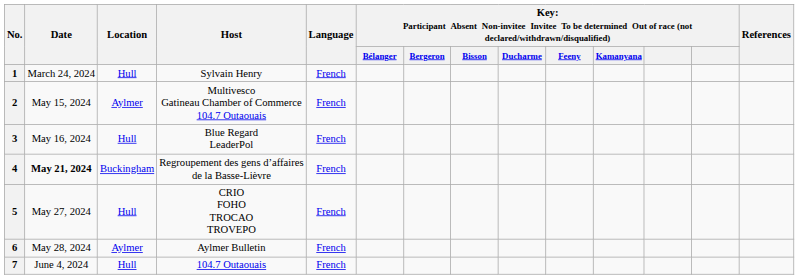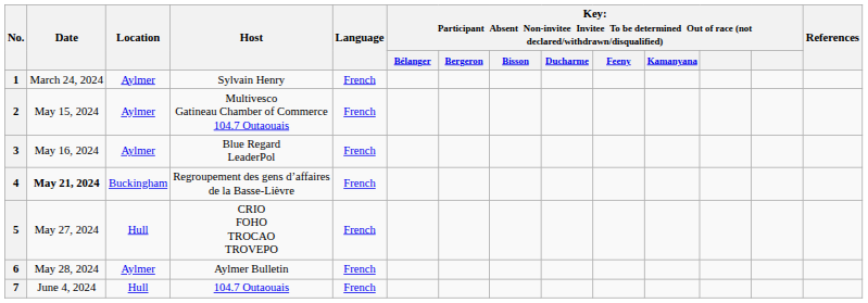 <table class="wikitable" style="font-size:85%; text-align:center;">
 <tr>
 <th rowspan="2" style="white-space:nowrap;">No.</th>
 <th rowspan="2">Date</th>
 <th rowspan="2">Location</th>
 <th rowspan="2">Host</th>
 <th rowspan="2">Language</th>
 <th colspan="8">Key:<br> <small>Participant </small>  <small>Absent </small>  <small>Non-invitee </small>  <small>Invitee </small>  <small>To be determined </small> <small>Out of race (not declared/withdrawn/disqualified)</small></th>
 <th rowspan="2">References</th>
 </tr>
 <tr>
 <th scope="col" style="width:4em;"><small><a href='#'>Bélanger</a></small></th>
 <th scope="col" style="width:4em;"><small><a href='#'>Bergeron</a></small></th>
 <th scope="col" style="width:4em;"><small><a href='#'>Bisson</a></small></th>
 <th scope="col" style="width:4em;"><small><a href='#'>Ducharme</a></small></th>
 <th scope="col" style="width:4em;"><small><a href='#'>Feeny</a></small></th>
 <th scope="col" style="width:4em;"><small><a href='#'>Kamanyana</a></small></th>
 <th scope="col" style="width:4em;"><small></small></th>
 <th scope="col" style="width:4em;"><small></small></th>
 </tr>
 <tr>
 <th>1</th>
 <td style="white-space:nowrap;">March 24, 2024</td>
-<td style="white-space:nowrap;"><a href='#'>Hull</a></td>
+<td style="white-space:nowrap;"><a href='#'>Aylmer</a></td>
 <td style="white-space:nowrap; text-align:center;">Sylvain Henry</td>
 <td style="white-space:nowrap;"><a href='#'>French</a></td>
 <td></td>
 <td></td>
 <td></td>
 <td></td>
 <td></td>
 <td></td>
 <td></td>
 <td></td>
 <td style="white-space:nowrap;"></td>
 </tr>
 <tr>
 <th>2</th>
 <td style="white-space:nowrap;">May 15, 2024</td>
 <td style="white-space:nowrap;"><a href='#'>Aylmer</a></td>
 <td style="white-space:nowrap; text-align:center;">Multivesco<br>Gatineau Chamber of Commerce<br><a href='#'>104.7 Outaouais</a></td>
 <td style="white-space:nowrap;"><a href='#'>French</a></td>
 <td></td>
 <td></td>
 <td></td>
 <td></td>
 <td></td>
 <td></td>
 <td></td>
 <td></td>
 <td style="white-space:nowrap;"></td>
 </tr>
 <tr>
 <th>3</th>
 <td style="white-space:nowrap;">May 16, 2024</td>
-<td style="white-space:nowrap;"><a href='#'>Hull</a></td>
+<td style="white-space:nowrap;"><a href='#'>Aylmer</a></td>
 <td style="white-space:nowrap; text-align:center;">Blue Regard<br>LeaderPol</td>
 <td style="white-space:nowrap;"><a href='#'>French</a></td>
 <td></td>
 <td></td>
 <td></td>
 <td></td>
 <td></td>
 <td></td>
 <td></td>
 <td></td>
 <td style="white-space:nowrap;"></td>
 </tr>
 <tr>
 <th>4</th>
 <td style="white-space:nowrap;"><strong>May 21, 2024</strong></td>
 <td style="white-space:nowrap;"><a href='#'>Buckingham</a></td>
 <td style="white-space:nowrap; text-align:center;">Regroupement des gens d’affaires<br>de la Basse-Lièvre</td>
 <td style="white-space:nowrap;"><a href='#'>French</a></td>
 <td></td>
 <td></td>
 <td></td>
 <td></td>
 <td></td>
 <td></td>
 <td></td>
 <td></td>
 <td style="white-space:nowrap;"></td>
 </tr>
 <tr>
 <th>5</th>
 <td style="white-space:nowrap;">May 27, 2024</td>
 <td style="white-space:nowrap;"><a href='#'>Hull</a></td>
 <td style="white-space:nowrap; text-align:center;">CRIO<br>FOHO<br>TROCAO<br>TROVEPO</td>
 <td style="white-space:nowrap;"><a href='#'>French</a></td>
 <td></td>
 <td></td>
 <td></td>
 <td></td>
 <td></td>
 <td></td>
 <td></td>
 <td></td>
 <td style="white-space:nowrap;"></td>
 </tr>
 <tr>
 <th>6</th>
 <td style="white-space:nowrap;">May 28, 2024</td>
 <td style="white-space:nowrap;"><a href='#'>Aylmer</a></td>
 <td style="white-space:nowrap; text-align:center;">Aylmer Bulletin</td>
 <td style="white-space:nowrap;"><a href='#'>French</a></td>
 <td></td>
 <td></td>
 <td></td>
 <td></td>
 <td></td>
 <td></td>
 <td></td>
 <td></td>
 <td style="white-space:nowrap;"></td>
 </tr>
 <tr>
 <th>7</th>
 <td style="white-space:nowrap;">June 4, 2024</td>
 <td style="white-space:nowrap;"><a href='#'>Hull</a></td>
 <td style="white-space:nowrap; text-align:center;"><a href='#'>104.7 Outaouais</a></td>
 <td style="white-space:nowrap;"><a href='#'>French</a></td>
 <td></td>
 <td></td>
 <td></td>
 <td></td>
 <td></td>
 <td></td>
 <td></td>
 <td></td>
 <td style="white-space:nowrap;"></td>
 </tr>
 </table>
